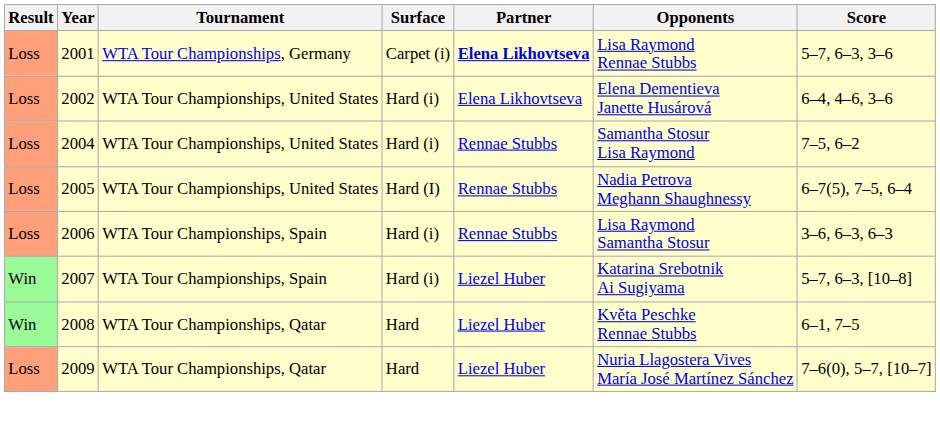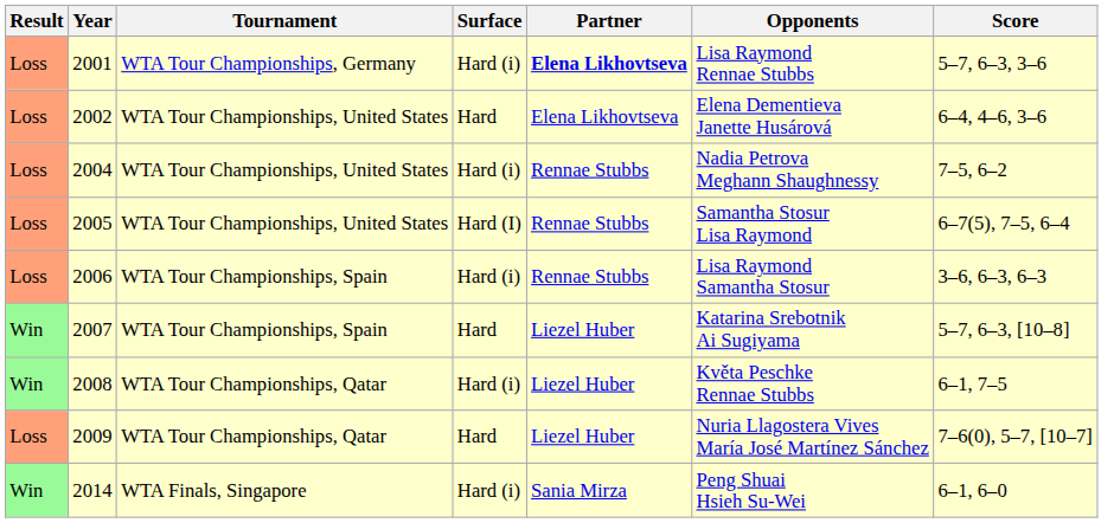 <table class="sortable wikitable">
 <tr>
 <th>Result</th>
 <th><strong>Year</strong></th>
 <th>Tournament</th>
 <th>Surface</th>
 <th>Partner</th>
 <th>Opponents</th>
 <th class=unsortable>Score</th>
 </tr>
 <tr style="background:#FFC">
 <td bgcolor=FFA07A>Loss</td>
 <td>2001</td>
 <td><a href='#'>WTA Tour Championships</a>, Germany</td>
-<td>Carpet (i)</td>
+<td>Hard (i)</td>
 <td><strong> <a href='#'>Elena Likhovtseva</a></strong></td>
 <td> <a href='#'>Lisa Raymond</a> <br>  <a href='#'>Rennae Stubbs</a></td>
 <td>5–7, 6–3, 3–6</td>
 </tr>
 <tr style="background:#FFC">
 <td bgcolor=FFA07A>Loss</td>
 <td>2002</td>
 <td>WTA Tour Championships, United States</td>
-<td>Hard (i)</td>
+<td>Hard</td>
 <td> <a href='#'>Elena Likhovtseva</a></td>
 <td> <a href='#'>Elena Dementieva</a> <br>  <a href='#'>Janette Husárová</a></td>
 <td>6–4, 4–6, 3–6</td>
 </tr>
 <tr style="background:#FFC">
 <td bgcolor=FFA07A>Loss</td>
 <td>2004</td>
 <td>WTA Tour Championships, United States</td>
 <td>Hard (i)</td>
 <td> <a href='#'>Rennae Stubbs</a></td>
-<td> <a href='#'>Samantha Stosur</a> <br>  <a href='#'>Lisa Raymond</a></td>
+<td> <a href='#'>Nadia Petrova</a> <br>  <a href='#'>Meghann Shaughnessy</a></td>
 <td>7–5, 6–2</td>
 </tr>
 <tr style="background:#FFC">
 <td bgcolor=FFA07A>Loss</td>
 <td>2005</td>
 <td>WTA Tour Championships, United States</td>
 <td>Hard (I)</td>
 <td> <a href='#'>Rennae Stubbs</a></td>
-<td> <a href='#'>Nadia Petrova</a> <br>  <a href='#'>Meghann Shaughnessy</a></td>
+<td> <a href='#'>Samantha Stosur</a> <br>  <a href='#'>Lisa Raymond</a></td>
 <td>6–7(5), 7–5, 6–4</td>
 </tr>
 <tr style="background:#FFC">
 <td bgcolor=FFA07A>Loss</td>
 <td>2006</td>
 <td>WTA Tour Championships, Spain</td>
 <td>Hard (i)</td>
 <td> <a href='#'>Rennae Stubbs</a></td>
 <td> <a href='#'>Lisa Raymond</a> <br>  <a href='#'>Samantha Stosur</a></td>
 <td>3–6, 6–3, 6–3</td>
 </tr>
 <tr style="background:#FFC">
 <td bgcolor=#98fb98>Win</td>
 <td>2007</td>
 <td>WTA Tour Championships, Spain</td>
-<td>Hard (i)</td>
+<td>Hard</td>
 <td> <a href='#'>Liezel Huber</a></td>
 <td> <a href='#'>Katarina Srebotnik</a> <br>  <a href='#'>Ai Sugiyama</a></td>
 <td>5–7, 6–3, [10–8]</td>
 </tr>
 <tr style="background:#FFC">
 <td bgcolor=#98fb98>Win</td>
 <td>2008</td>
 <td>WTA Tour Championships, Qatar</td>
-<td>Hard</td>
+<td>Hard (i)</td>
 <td> <a href='#'>Liezel Huber</a></td>
 <td> <a href='#'>Květa Peschke</a> <br>  <a href='#'>Rennae Stubbs</a></td>
 <td>6–1, 7–5</td>
 </tr>
 <tr style="background:#FFC">
 <td bgcolor=FFA07A>Loss</td>
 <td>2009</td>
 <td>WTA Tour Championships, Qatar</td>
 <td>Hard</td>
 <td> <a href='#'>Liezel Huber</a></td>
 <td> <a href='#'>Nuria Llagostera Vives</a> <br>  <a href='#'>María José Martínez Sánchez</a></td>
 <td>7–6(0), 5–7, [10–7]</td>
 </tr>
+<tr bgcolor=#FFC>
+<td bgcolor=#98fb98>Win</td>
+<td>2014</td>
+<td>WTA Finals, Singapore</td>
+<td>Hard (i)</td>
+<td> <a href='#'>Sania Mirza</a></td>
+<td> <a href='#'>Peng Shuai</a><br> <a href='#'>Hsieh Su-Wei</a></td>
+<td>6–1, 6–0</td>
+</tr>
 </table>
